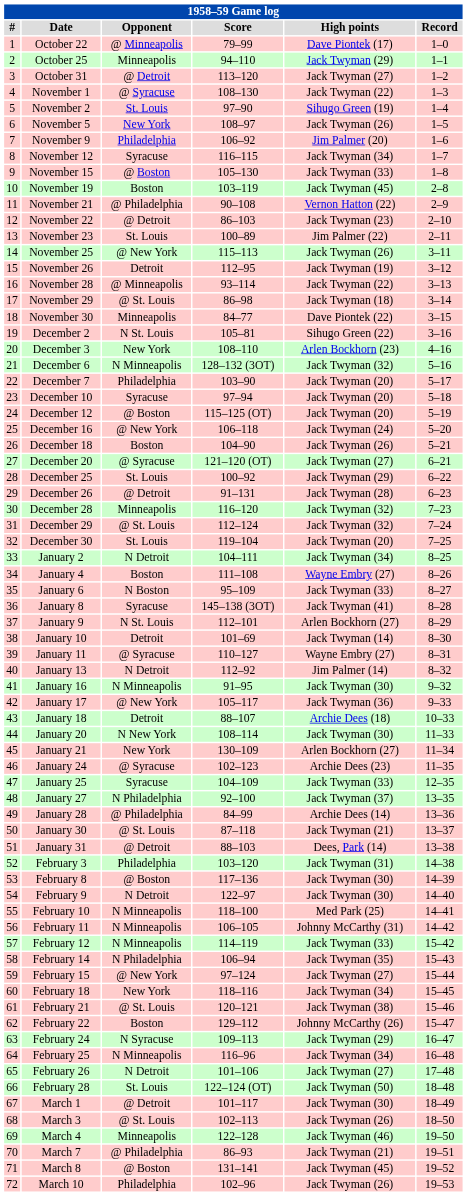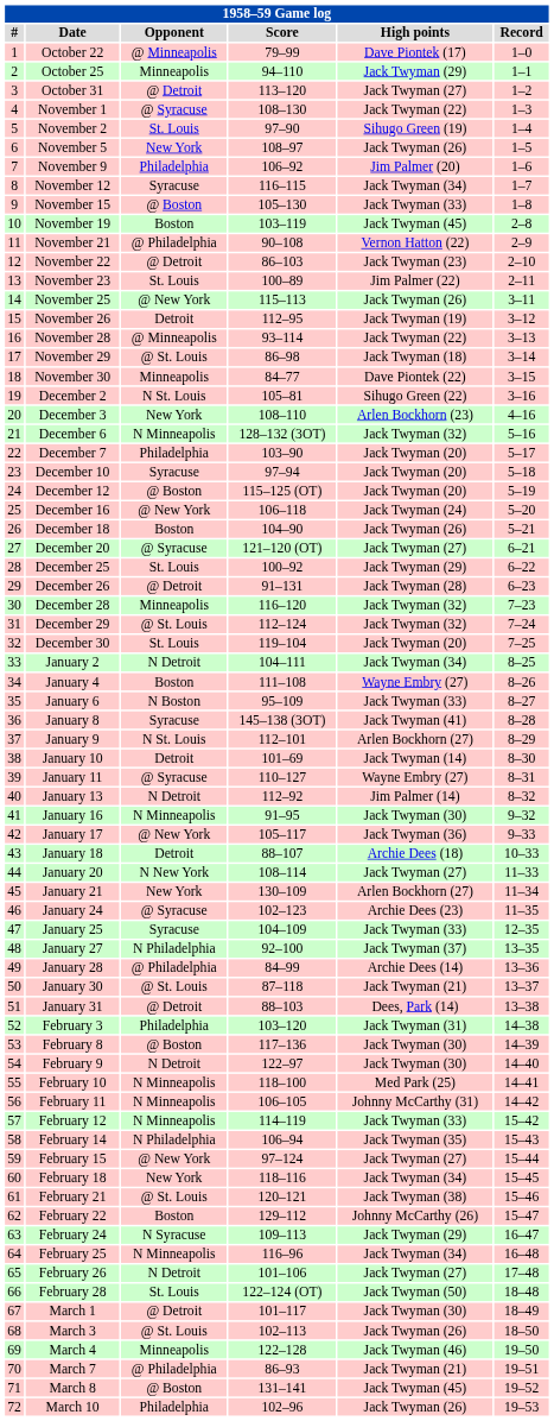 <table class="toccolours collapsible" width=50% style="clear:both; margin:1.5em auto; text-align:center">
 <tr>
 <th colspan=11 style="background:#0046AD; color:white;">1958–59 Game log</th>
 </tr>
 <tr align="center" bgcolor="#dddddd">
 <td><strong>#</strong></td>
 <td><strong>Date</strong></td>
 <td><strong>Opponent</strong></td>
 <td><strong>Score</strong></td>
 <td><strong>High points</strong></td>
 <td><strong>Record</strong></td>
 </tr>
 <tr align="center" bgcolor="ffcccc">
 <td>1</td>
 <td>October 22</td>
 <td>@ <a href='#'>Minneapolis</a></td>
 <td>79–99</td>
 <td><a href='#'>Dave Piontek</a> (17)</td>
 <td>1–0</td>
 </tr>
 <tr align="center" bgcolor="ccffcc">
 <td>2</td>
 <td>October 25</td>
 <td>Minneapolis</td>
 <td>94–110</td>
 <td><a href='#'>Jack Twyman</a> (29)</td>
 <td>1–1</td>
 </tr>
 <tr align="center" bgcolor="ffcccc">
 <td>3</td>
 <td>October 31</td>
 <td>@ <a href='#'>Detroit</a></td>
 <td>113–120</td>
 <td>Jack Twyman (27)</td>
 <td>1–2</td>
 </tr>
 <tr align="center" bgcolor="ffcccc">
 <td>4</td>
 <td>November 1</td>
 <td>@ <a href='#'>Syracuse</a></td>
 <td>108–130</td>
 <td>Jack Twyman (22)</td>
 <td>1–3</td>
 </tr>
 <tr align="center" bgcolor="ffcccc">
 <td>5</td>
 <td>November 2</td>
 <td><a href='#'>St. Louis</a></td>
 <td>97–90</td>
 <td><a href='#'>Sihugo Green</a> (19)</td>
 <td>1–4</td>
 </tr>
 <tr align="center" bgcolor="ffcccc">
 <td>6</td>
 <td>November 5</td>
 <td><a href='#'>New York</a></td>
 <td>108–97</td>
 <td>Jack Twyman (26)</td>
 <td>1–5</td>
 </tr>
 <tr align="center" bgcolor="ffcccc">
 <td>7</td>
 <td>November 9</td>
 <td><a href='#'>Philadelphia</a></td>
 <td>106–92</td>
 <td><a href='#'>Jim Palmer</a> (20)</td>
 <td>1–6</td>
 </tr>
 <tr align="center" bgcolor="ffcccc">
 <td>8</td>
 <td>November 12</td>
 <td>Syracuse</td>
 <td>116–115</td>
 <td>Jack Twyman (34)</td>
 <td>1–7</td>
 </tr>
 <tr align="center" bgcolor="ffcccc">
 <td>9</td>
 <td>November 15</td>
 <td>@ <a href='#'>Boston</a></td>
 <td>105–130</td>
 <td>Jack Twyman (33)</td>
 <td>1–8</td>
 </tr>
 <tr align="center" bgcolor="ccffcc">
 <td>10</td>
 <td>November 19</td>
 <td>Boston</td>
 <td>103–119</td>
 <td>Jack Twyman (45)</td>
 <td>2–8</td>
 </tr>
 <tr align="center" bgcolor="ffcccc">
 <td>11</td>
 <td>November 21</td>
 <td>@ Philadelphia</td>
 <td>90–108</td>
 <td><a href='#'>Vernon Hatton</a> (22)</td>
 <td>2–9</td>
 </tr>
 <tr align="center" bgcolor="ffcccc">
 <td>12</td>
 <td>November 22</td>
 <td>@ Detroit</td>
 <td>86–103</td>
 <td>Jack Twyman (23)</td>
 <td>2–10</td>
 </tr>
 <tr align="center" bgcolor="ffcccc">
 <td>13</td>
 <td>November 23</td>
 <td>St. Louis</td>
 <td>100–89</td>
 <td>Jim Palmer (22)</td>
 <td>2–11</td>
 </tr>
 <tr align="center" bgcolor="ccffcc">
 <td>14</td>
 <td>November 25</td>
 <td>@ New York</td>
 <td>115–113</td>
 <td>Jack Twyman (26)</td>
 <td>3–11</td>
 </tr>
 <tr align="center" bgcolor="ffcccc">
 <td>15</td>
 <td>November 26</td>
 <td>Detroit</td>
 <td>112–95</td>
 <td>Jack Twyman (19)</td>
 <td>3–12</td>
 </tr>
 <tr align="center" bgcolor="ffcccc">
 <td>16</td>
 <td>November 28</td>
 <td>@ Minneapolis</td>
 <td>93–114</td>
 <td>Jack Twyman (22)</td>
 <td>3–13</td>
 </tr>
 <tr align="center" bgcolor="ffcccc">
 <td>17</td>
 <td>November 29</td>
 <td>@ St. Louis</td>
 <td>86–98</td>
 <td>Jack Twyman (18)</td>
 <td>3–14</td>
 </tr>
 <tr align="center" bgcolor="ffcccc">
 <td>18</td>
 <td>November 30</td>
 <td>Minneapolis</td>
 <td>84–77</td>
 <td>Dave Piontek (22)</td>
 <td>3–15</td>
 </tr>
 <tr align="center" bgcolor="ffcccc">
 <td>19</td>
 <td>December 2</td>
 <td>N St. Louis</td>
 <td>105–81</td>
 <td>Sihugo Green (22)</td>
 <td>3–16</td>
 </tr>
 <tr align="center" bgcolor="ccffcc">
 <td>20</td>
 <td>December 3</td>
 <td>New York</td>
 <td>108–110</td>
 <td><a href='#'>Arlen Bockhorn</a> (23)</td>
 <td>4–16</td>
 </tr>
 <tr align="center" bgcolor="ccffcc">
 <td>21</td>
 <td>December 6</td>
 <td>N Minneapolis</td>
 <td>128–132 (3OT)</td>
 <td>Jack Twyman (32)</td>
 <td>5–16</td>
 </tr>
 <tr align="center" bgcolor="ffcccc">
 <td>22</td>
 <td>December 7</td>
 <td>Philadelphia</td>
 <td>103–90</td>
 <td>Jack Twyman (20)</td>
 <td>5–17</td>
 </tr>
 <tr align="center" bgcolor="ffcccc">
 <td>23</td>
 <td>December 10</td>
 <td>Syracuse</td>
 <td>97–94</td>
 <td>Jack Twyman (20)</td>
 <td>5–18</td>
 </tr>
 <tr align="center" bgcolor="ffcccc">
 <td>24</td>
 <td>December 12</td>
 <td>@ Boston</td>
 <td>115–125 (OT)</td>
 <td>Jack Twyman (20)</td>
 <td>5–19</td>
 </tr>
 <tr align="center" bgcolor="ffcccc">
 <td>25</td>
 <td>December 16</td>
 <td>@ New York</td>
 <td>106–118</td>
 <td>Jack Twyman (24)</td>
 <td>5–20</td>
 </tr>
 <tr align="center" bgcolor="ffcccc">
 <td>26</td>
 <td>December 18</td>
 <td>Boston</td>
 <td>104–90</td>
 <td>Jack Twyman (26)</td>
 <td>5–21</td>
 </tr>
 <tr align="center" bgcolor="ccffcc">
 <td>27</td>
 <td>December 20</td>
 <td>@ Syracuse</td>
 <td>121–120 (OT)</td>
 <td>Jack Twyman (27)</td>
 <td>6–21</td>
 </tr>
 <tr align="center" bgcolor="ffcccc">
 <td>28</td>
 <td>December 25</td>
 <td>St. Louis</td>
 <td>100–92</td>
 <td>Jack Twyman (29)</td>
 <td>6–22</td>
 </tr>
 <tr align="center" bgcolor="ffcccc">
 <td>29</td>
 <td>December 26</td>
 <td>@ Detroit</td>
 <td>91–131</td>
 <td>Jack Twyman (28)</td>
 <td>6–23</td>
 </tr>
 <tr align="center" bgcolor="ccffcc">
 <td>30</td>
 <td>December 28</td>
 <td>Minneapolis</td>
 <td>116–120</td>
 <td>Jack Twyman (32)</td>
 <td>7–23</td>
 </tr>
 <tr align="center" bgcolor="ffcccc">
 <td>31</td>
 <td>December 29</td>
 <td>@ St. Louis</td>
 <td>112–124</td>
 <td>Jack Twyman (32)</td>
 <td>7–24</td>
 </tr>
 <tr align="center" bgcolor="ffcccc">
 <td>32</td>
 <td>December 30</td>
 <td>St. Louis</td>
 <td>119–104</td>
 <td>Jack Twyman (20)</td>
 <td>7–25</td>
 </tr>
 <tr align="center" bgcolor="ccffcc">
 <td>33</td>
 <td>January 2</td>
 <td>N Detroit</td>
 <td>104–111</td>
 <td>Jack Twyman (34)</td>
 <td>8–25</td>
 </tr>
 <tr align="center" bgcolor="ffcccc">
 <td>34</td>
 <td>January 4</td>
 <td>Boston</td>
 <td>111–108</td>
 <td><a href='#'>Wayne Embry</a> (27)</td>
 <td>8–26</td>
 </tr>
 <tr align="center" bgcolor="ffcccc">
 <td>35</td>
 <td>January 6</td>
 <td>N Boston</td>
 <td>95–109</td>
 <td>Jack Twyman (33)</td>
 <td>8–27</td>
 </tr>
 <tr align="center" bgcolor="ffcccc">
 <td>36</td>
 <td>January 8</td>
 <td>Syracuse</td>
 <td>145–138 (3OT)</td>
 <td>Jack Twyman (41)</td>
 <td>8–28</td>
 </tr>
 <tr align="center" bgcolor="ffcccc">
 <td>37</td>
 <td>January 9</td>
 <td>N St. Louis</td>
 <td>112–101</td>
 <td>Arlen Bockhorn (27)</td>
 <td>8–29</td>
 </tr>
 <tr align="center" bgcolor="ffcccc">
 <td>38</td>
 <td>January 10</td>
 <td>Detroit</td>
 <td>101–69</td>
 <td>Jack Twyman (14)</td>
 <td>8–30</td>
 </tr>
 <tr align="center" bgcolor="ffcccc">
 <td>39</td>
 <td>January 11</td>
 <td>@ Syracuse</td>
 <td>110–127</td>
 <td>Wayne Embry (27)</td>
 <td>8–31</td>
 </tr>
 <tr align="center" bgcolor="ffcccc">
 <td>40</td>
 <td>January 13</td>
 <td>N Detroit</td>
 <td>112–92</td>
 <td>Jim Palmer (14)</td>
 <td>8–32</td>
 </tr>
 <tr align="center" bgcolor="ccffcc">
 <td>41</td>
 <td>January 16</td>
 <td>N Minneapolis</td>
 <td>91–95</td>
 <td>Jack Twyman (30)</td>
 <td>9–32</td>
 </tr>
 <tr align="center" bgcolor="ffcccc">
 <td>42</td>
 <td>January 17</td>
 <td>@ New York</td>
 <td>105–117</td>
 <td>Jack Twyman (36)</td>
 <td>9–33</td>
 </tr>
 <tr align="center" bgcolor="ccffcc">
 <td>43</td>
 <td>January 18</td>
 <td>Detroit</td>
 <td>88–107</td>
 <td><a href='#'>Archie Dees</a> (18)</td>
 <td>10–33</td>
 </tr>
 <tr align="center" bgcolor="ccffcc">
 <td>44</td>
 <td>January 20</td>
 <td>N New York</td>
 <td>108–114</td>
-<td>Jack Twyman (30)</td>
+<td>Jack Twyman (27)</td>
 <td>11–33</td>
 </tr>
 <tr align="center" bgcolor="ffcccc">
 <td>45</td>
 <td>January 21</td>
 <td>New York</td>
 <td>130–109</td>
 <td>Arlen Bockhorn (27)</td>
 <td>11–34</td>
 </tr>
 <tr align="center" bgcolor="ffcccc">
 <td>46</td>
 <td>January 24</td>
 <td>@ Syracuse</td>
 <td>102–123</td>
 <td>Archie Dees (23)</td>
 <td>11–35</td>
 </tr>
 <tr align="center" bgcolor="ccffcc">
 <td>47</td>
 <td>January 25</td>
 <td>Syracuse</td>
 <td>104–109</td>
 <td>Jack Twyman (33)</td>
 <td>12–35</td>
 </tr>
 <tr align="center" bgcolor="ccffcc">
 <td>48</td>
 <td>January 27</td>
 <td>N Philadelphia</td>
 <td>92–100</td>
 <td>Jack Twyman (37)</td>
 <td>13–35</td>
 </tr>
 <tr align="center" bgcolor="ffcccc">
 <td>49</td>
 <td>January 28</td>
 <td>@ Philadelphia</td>
 <td>84–99</td>
 <td>Archie Dees (14)</td>
 <td>13–36</td>
 </tr>
 <tr align="center" bgcolor="ffcccc">
 <td>50</td>
 <td>January 30</td>
 <td>@ St. Louis</td>
 <td>87–118</td>
 <td>Jack Twyman (21)</td>
 <td>13–37</td>
 </tr>
 <tr align="center" bgcolor="ffcccc">
 <td>51</td>
 <td>January 31</td>
 <td>@ Detroit</td>
 <td>88–103</td>
 <td>Dees, <a href='#'>Park</a> (14)</td>
 <td>13–38</td>
 </tr>
 <tr align="center" bgcolor="ccffcc">
 <td>52</td>
 <td>February 3</td>
 <td>Philadelphia</td>
 <td>103–120</td>
 <td>Jack Twyman (31)</td>
 <td>14–38</td>
 </tr>
 <tr align="center" bgcolor="ffcccc">
 <td>53</td>
 <td>February 8</td>
 <td>@ Boston</td>
 <td>117–136</td>
 <td>Jack Twyman (30)</td>
 <td>14–39</td>
 </tr>
 <tr align="center" bgcolor="ffcccc">
 <td>54</td>
 <td>February 9</td>
 <td>N Detroit</td>
 <td>122–97</td>
 <td>Jack Twyman (30)</td>
 <td>14–40</td>
 </tr>
 <tr align="center" bgcolor="ffcccc">
 <td>55</td>
 <td>February 10</td>
 <td>N Minneapolis</td>
 <td>118–100</td>
 <td>Med Park (25)</td>
 <td>14–41</td>
 </tr>
 <tr align="center" bgcolor="ffcccc">
 <td>56</td>
 <td>February 11</td>
 <td>N Minneapolis</td>
 <td>106–105</td>
 <td>Johnny McCarthy (31)</td>
 <td>14–42</td>
 </tr>
 <tr align="center" bgcolor="ccffcc">
 <td>57</td>
 <td>February 12</td>
 <td>N Minneapolis</td>
 <td>114–119</td>
 <td>Jack Twyman (33)</td>
 <td>15–42</td>
 </tr>
 <tr align="center" bgcolor="ffcccc">
 <td>58</td>
 <td>February 14</td>
 <td>N Philadelphia</td>
 <td>106–94</td>
 <td>Jack Twyman (35)</td>
 <td>15–43</td>
 </tr>
 <tr align="center" bgcolor="ffcccc">
 <td>59</td>
 <td>February 15</td>
 <td>@ New York</td>
 <td>97–124</td>
 <td>Jack Twyman (27)</td>
 <td>15–44</td>
 </tr>
 <tr align="center" bgcolor="ffcccc">
 <td>60</td>
 <td>February 18</td>
 <td>New York</td>
 <td>118–116</td>
 <td>Jack Twyman (34)</td>
 <td>15–45</td>
 </tr>
 <tr align="center" bgcolor="ffcccc">
 <td>61</td>
 <td>February 21</td>
 <td>@ St. Louis</td>
 <td>120–121</td>
 <td>Jack Twyman (38)</td>
 <td>15–46</td>
 </tr>
 <tr align="center" bgcolor="ffcccc">
 <td>62</td>
 <td>February 22</td>
 <td>Boston</td>
 <td>129–112</td>
 <td>Johnny McCarthy (26)</td>
 <td>15–47</td>
 </tr>
 <tr align="center" bgcolor="ccffcc">
 <td>63</td>
 <td>February 24</td>
 <td>N Syracuse</td>
 <td>109–113</td>
 <td>Jack Twyman (29)</td>
 <td>16–47</td>
 </tr>
 <tr align="center" bgcolor="ffcccc">
 <td>64</td>
 <td>February 25</td>
 <td>N Minneapolis</td>
 <td>116–96</td>
 <td>Jack Twyman (34)</td>
 <td>16–48</td>
 </tr>
 <tr align="center" bgcolor="ccffcc">
 <td>65</td>
 <td>February 26</td>
 <td>N Detroit</td>
 <td>101–106</td>
 <td>Jack Twyman (27)</td>
 <td>17–48</td>
 </tr>
 <tr align="center" bgcolor="ccffcc">
 <td>66</td>
 <td>February 28</td>
 <td>St. Louis</td>
 <td>122–124 (OT)</td>
 <td>Jack Twyman (50)</td>
 <td>18–48</td>
 </tr>
 <tr align="center" bgcolor="ffcccc">
 <td>67</td>
 <td>March 1</td>
 <td>@ Detroit</td>
 <td>101–117</td>
 <td>Jack Twyman (30)</td>
 <td>18–49</td>
 </tr>
 <tr align="center" bgcolor="ffcccc">
 <td>68</td>
 <td>March 3</td>
 <td>@ St. Louis</td>
 <td>102–113</td>
 <td>Jack Twyman (26)</td>
 <td>18–50</td>
 </tr>
 <tr align="center" bgcolor="ccffcc">
 <td>69</td>
 <td>March 4</td>
 <td>Minneapolis</td>
 <td>122–128</td>
 <td>Jack Twyman (46)</td>
 <td>19–50</td>
 </tr>
 <tr align="center" bgcolor="ffcccc">
 <td>70</td>
 <td>March 7</td>
 <td>@ Philadelphia</td>
 <td>86–93</td>
 <td>Jack Twyman (21)</td>
 <td>19–51</td>
 </tr>
 <tr align="center" bgcolor="ffcccc">
 <td>71</td>
 <td>March 8</td>
 <td>@ Boston</td>
 <td>131–141</td>
 <td>Jack Twyman (45)</td>
 <td>19–52</td>
 </tr>
 <tr align="center" bgcolor="ffcccc">
 <td>72</td>
 <td>March 10</td>
 <td>Philadelphia</td>
 <td>102–96</td>
 <td>Jack Twyman (26)</td>
 <td>19–53</td>
 </tr>
 </table>
